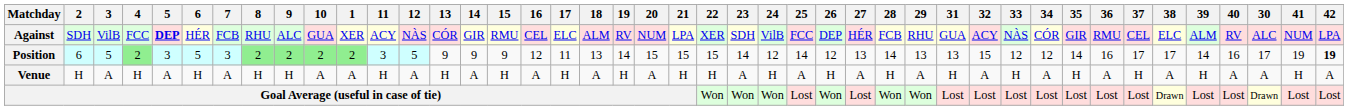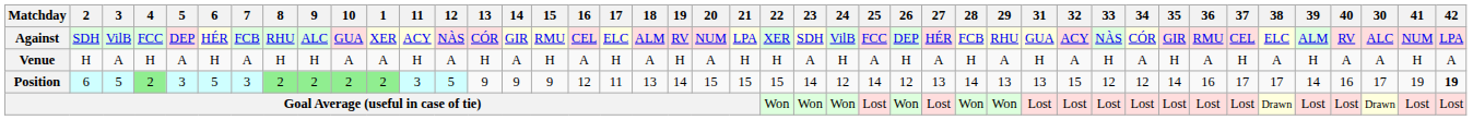 <table class="wikitable" style="font-size: 80%">
 <tr>
 <th>Matchday</th>
 <th>2</th>
 <th>3</th>
 <th>4</th>
 <th>5</th>
 <th>6</th>
 <th>7</th>
 <th>8</th>
 <th>9</th>
 <th>10</th>
 <th>1</th>
 <th>11</th>
 <th>12</th>
 <th>13</th>
 <th>14</th>
 <th>15</th>
 <th>16</th>
 <th>17</th>
 <th>18</th>
 <th>19</th>
 <th>20</th>
 <th>21</th>
 <th>22</th>
 <th>23</th>
 <th>24</th>
 <th>25</th>
 <th>26</th>
 <th>27</th>
 <th>28</th>
 <th>29</th>
 <th>31</th>
 <th>32</th>
 <th>33</th>
 <th>34</th>
 <th>35</th>
 <th>36</th>
 <th>37</th>
 <th>38</th>
 <th>39</th>
 <th>40</th>
 <th>30</th>
 <th>41</th>
 <th>42</th>
 </tr>
 <tr>
 <th>Against</th>
 <td style="text-align:center; background:#dfd;"><a href='#'>SDH</a></td>
 <td style="text-align:center; background:#dfd;"><a href='#'>VilB</a></td>
 <td style="text-align:center; background:#dfd;"><a href='#'>FCC</a></td>
-<td style="text-align:center; background:#fdd;"><strong><a href='#'>DEP</a></strong></td>
+<td style="text-align:center; background:#fdd;"><a href='#'>DEP</a></td>
 <td style="text-align:center; background:#ffd;"><a href='#'>HÉR</a></td>
 <td style="text-align:center; background:#dfd;"><a href='#'>FCB</a></td>
 <td style="text-align:center; background:#dfd;"><a href='#'>RHU</a></td>
 <td style="text-align:center; background:#dfd;"><a href='#'>ALC</a></td>
 <td style="text-align:center; background:#fdd;"><a href='#'>GUA</a></td>
 <td style="text-align:center; background:#ffd;"><a href='#'>XER</a></td>
 <td style="text-align:center; background:#ffd;"><a href='#'>ACY</a></td>
 <td style="text-align:center; background:#fdd;"><a href='#'>NÀS</a></td>
 <td style="text-align:center; background:#fdd;"><a href='#'>CÓR</a></td>
 <td style="text-align:center; background:#ffd;"><a href='#'>GIR</a></td>
 <td style="text-align:center; background:#ffd;"><a href='#'>RMU</a></td>
 <td style="text-align:center; background:#fdd;"><a href='#'>CEL</a></td>
 <td style="text-align:center; background:#ffd;"><a href='#'>ELC</a></td>
 <td style="text-align:center; background:#fdd;"><a href='#'>ALM</a></td>
 <td style="background:#fdd; text-align:center; width:20px;"><a href='#'>RV</a></td>
 <td style="text-align:center; background:#fdd;"><a href='#'>NUM</a></td>
 <td style="text-align:center; background:#ffd;"><a href='#'>LPA</a></td>
 <td style="text-align:center; background:#dfd;"><a href='#'>XER</a></td>
 <td style="text-align:center; background:#ffd;"><a href='#'>SDH</a></td>
 <td style="text-align:center; background:#dfd;"><a href='#'>VilB</a></td>
 <td style="text-align:center; background:#fdd;"><a href='#'>FCC</a></td>
 <td style="text-align:center; background:#dfd;"><a href='#'>DEP</a></td>
 <td style="text-align:center; background:#fdd;"><a href='#'>HÉR</a></td>
 <td style="text-align:center; background:#ffd;"><a href='#'>FCB</a></td>
 <td style="text-align:center; background:#ffd;"><a href='#'>RHU</a></td>
 <td style="text-align:center; background:#ffd;"><a href='#'>GUA</a></td>
 <td style="text-align:center; background:#fdd;"><a href='#'>ACY</a></td>
 <td style="text-align:center; background:#dfd;"><a href='#'>NÀS</a></td>
 <td style="text-align:center; background:#ffd;"><a href='#'>CÓR</a></td>
 <td style="text-align:center; background:#fdd;"><a href='#'>GIR</a></td>
 <td style="text-align:center; background:#fdd;"><a href='#'>RMU</a></td>
 <td style="text-align:center; background:#fdd;"><a href='#'>CEL</a></td>
 <td style="text-align:center; background:#ffd;"><a href='#'>ELC</a></td>
 <td style="text-align:center; background:#dfd;"><a href='#'>ALM</a></td>
 <td style="width:20px; text-align:center; background:#fdd;"><a href='#'>RV</a></td>
 <td style="text-align:center; background:#fdd;"><a href='#'>ALC</a></td>
 <td style="text-align:center; background:#fdd;"><a href='#'>NUM</a></td>
 <td style="text-align:center; background:#fdd;"><a href='#'>LPA</a></td>
+</tr>
+<tr>
+<th>Venue</th>
+<td style="text-align:center;">H</td>
+<td style="text-align:center;">A</td>
+<td style="text-align:center;">H</td>
+<td style="text-align:center;">A</td>
+<td style="text-align:center;">H</td>
+<td style="text-align:center;">A</td>
+<td style="text-align:center;">H</td>
+<td style="text-align:center;">H</td>
+<td style="text-align:center;">A</td>
+<td style="text-align:center;">A</td>
+<td style="text-align:center;">H</td>
+<td style="text-align:center;">A</td>
+<td style="text-align:center;">H</td>
+<td style="text-align:center;">A</td>
+<td style="text-align:center;">H</td>
+<td style="text-align:center;">A</td>
+<td style="text-align:center;">H</td>
+<td style="text-align:center;">A</td>
+<td style="text-align:center;">H</td>
+<td style="text-align:center;">A</td>
+<td style="text-align:center;">H</td>
+<td style="text-align:center;">H</td>
+<td style="text-align:center;">A</td>
+<td style="text-align:center;">H</td>
+<td style="text-align:center;">A</td>
+<td style="text-align:center;">H</td>
+<td style="text-align:center;">A</td>
+<td style="text-align:center;">H</td>
+<td style="text-align:center;">A</td>
+<td style="text-align:center;">H</td>
+<td style="text-align:center;">A</td>
+<td style="text-align:center;">H</td>
+<td style="text-align:center;">A</td>
+<td style="text-align:center;">H</td>
+<td style="text-align:center;">A</td>
+<td style="text-align:center;">H</td>
+<td style="text-align:center;">A</td>
+<td style="text-align:center;">H</td>
+<td style="text-align:center;">A</td>
+<td style="text-align:center;">A</td>
+<td style="text-align:center;">H</td>
+<td style="text-align:center;">A</td>
 </tr>
 <tr>
 <th>Position</th>
 <td style="text-align:center; background:#cfffff;">6</td>
 <td style="text-align:center; background:#cfffff;">5</td>
 <td style="text-align:center; background:#90ee90;">2</td>
 <td style="text-align:center; background:#cfffff;">3</td>
 <td style="text-align:center; background:#cfffff;">5</td>
 <td style="text-align:center; background:#cfffff;">3</td>
 <td style="text-align:center; background:#90ee90;">2</td>
 <td style="text-align:center; background:#90ee90;">2</td>
 <td style="text-align:center; background:#90ee90;">2</td>
 <td style="text-align:center; background:#90ee90;">2</td>
 <td style="text-align:center; background:#cfffff;">3</td>
 <td style="text-align:center; background:#cfffff;">5</td>
 <td style="text-align:center;">9</td>
 <td style="text-align:center;">9</td>
 <td style="text-align:center;">9</td>
 <td style="text-align:center;">12</td>
 <td style="text-align:center;">11</td>
 <td style="text-align:center;">13</td>
 <td style="text-align:center;">14</td>
 <td style="text-align:center;">15</td>
 <td style="text-align:center;">15</td>
 <td style="text-align:center;">15</td>
 <td style="text-align:center;">14</td>
 <td style="text-align:center;">12</td>
 <td style="text-align:center;">14</td>
 <td style="text-align:center;">12</td>
 <td style="text-align:center;">13</td>
 <td style="text-align:center;">14</td>
 <td style="text-align:center;">13</td>
 <td style="text-align:center;">13</td>
 <td style="text-align:center;">15</td>
 <td style="text-align:center;">12</td>
 <td style="text-align:center;">12</td>
 <td style="text-align:center;">14</td>
 <td style="text-align:center;">16</td>
 <td style="text-align:center;">17</td>
 <td style="text-align:center;">17</td>
 <td style="text-align:center;">14</td>
 <td style="text-align:center;">16</td>
 <td style="text-align:center;">17</td>
 <td style="text-align:center;">19</td>
 <td style="text-align:center;"><strong>19</strong></td>
 </tr>
 <tr>
-<th>Venue</th>
-<td style="text-align:center;">H</td>
-<td style="text-align:center;">A</td>
-<td style="text-align:center;">H</td>
-<td style="text-align:center;">A</td>
-<td style="text-align:center;">H</td>
-<td style="text-align:center;">A</td>
-<td style="text-align:center;">H</td>
-<td style="text-align:center;">H</td>
-<td style="text-align:center;">A</td>
-<td style="text-align:center;">A</td>
-<td style="text-align:center;">H</td>
-<td style="text-align:center;">A</td>
-<td style="text-align:center;">H</td>
-<td style="text-align:center;">A</td>
-<td style="text-align:center;">H</td>
-<td style="text-align:center;">A</td>
-<td style="text-align:center;">H</td>
-<td style="text-align:center;">A</td>
-<td style="text-align:center;">H</td>
-<td style="text-align:center;">A</td>
-<td style="text-align:center;">H</td>
-<td style="text-align:center;">H</td>
-<td style="text-align:center;">A</td>
-<td style="text-align:center;">H</td>
-<td style="text-align:center;">A</td>
-<td style="text-align:center;">H</td>
-<td style="text-align:center;">A</td>
-<td style="text-align:center;">H</td>
-<td style="text-align:center;">A</td>
-<td style="text-align:center;">H</td>
-<td style="text-align:center;">A</td>
-<td style="text-align:center;">H</td>
-<td style="text-align:center;">A</td>
-<td style="text-align:center;">H</td>
-<td style="text-align:center;">A</td>
-<td style="text-align:center;">H</td>
-<td style="text-align:center;">A</td>
-<td style="text-align:center;">H</td>
-<td style="text-align:center;">A</td>
-<td style="text-align:center;">A</td>
-<td style="text-align:center;">H</td>
-<td style="text-align:center;">A</td>
-</tr>
-<tr>
 <th colspan="22">Goal Average (useful in case of tie)</th>
 <td style="text-align:center; background:#dfd;">Won</td>
 <td style="text-align:center; background:#dfd;">Won</td>
 <td style="text-align:center; background:#dfd;">Won</td>
 <td style="text-align:center; background:#fdd;">Lost</td>
 <td style="text-align:center; background:#dfd;">Won</td>
 <td style="text-align:center; background:#fdd;">Lost</td>
 <td style="text-align:center; background:#dfd;">Won</td>
 <td style="text-align:center; background:#dfd;">Won</td>
 <td style="text-align:center; background:#fdd;">Lost</td>
 <td style="text-align:center; background:#fdd;">Lost</td>
 <td style="text-align:center; background:#fdd;">Lost</td>
 <td style="text-align:center; background:#fdd;">Lost</td>
 <td style="text-align:center; background:#fdd;">Lost</td>
 <td style="text-align:center; background:#fdd;">Lost</td>
 <td style="text-align:center; background:#fdd;">Lost</td>
 <td style="text-align:center; background:#ffd;"><small>Drawn</small></td>
 <td style="text-align:center; background:#fdd;">Lost</td>
 <td style="text-align:center; background:#fdd;">Lost</td>
 <td style="text-align:center; background:#ffd;"><small>Drawn</small></td>
 <td style="text-align:center; background:#fdd;">Lost</td>
 <td style="text-align:center; background:#fdd;">Lost</td>
 </tr>
 </table>
